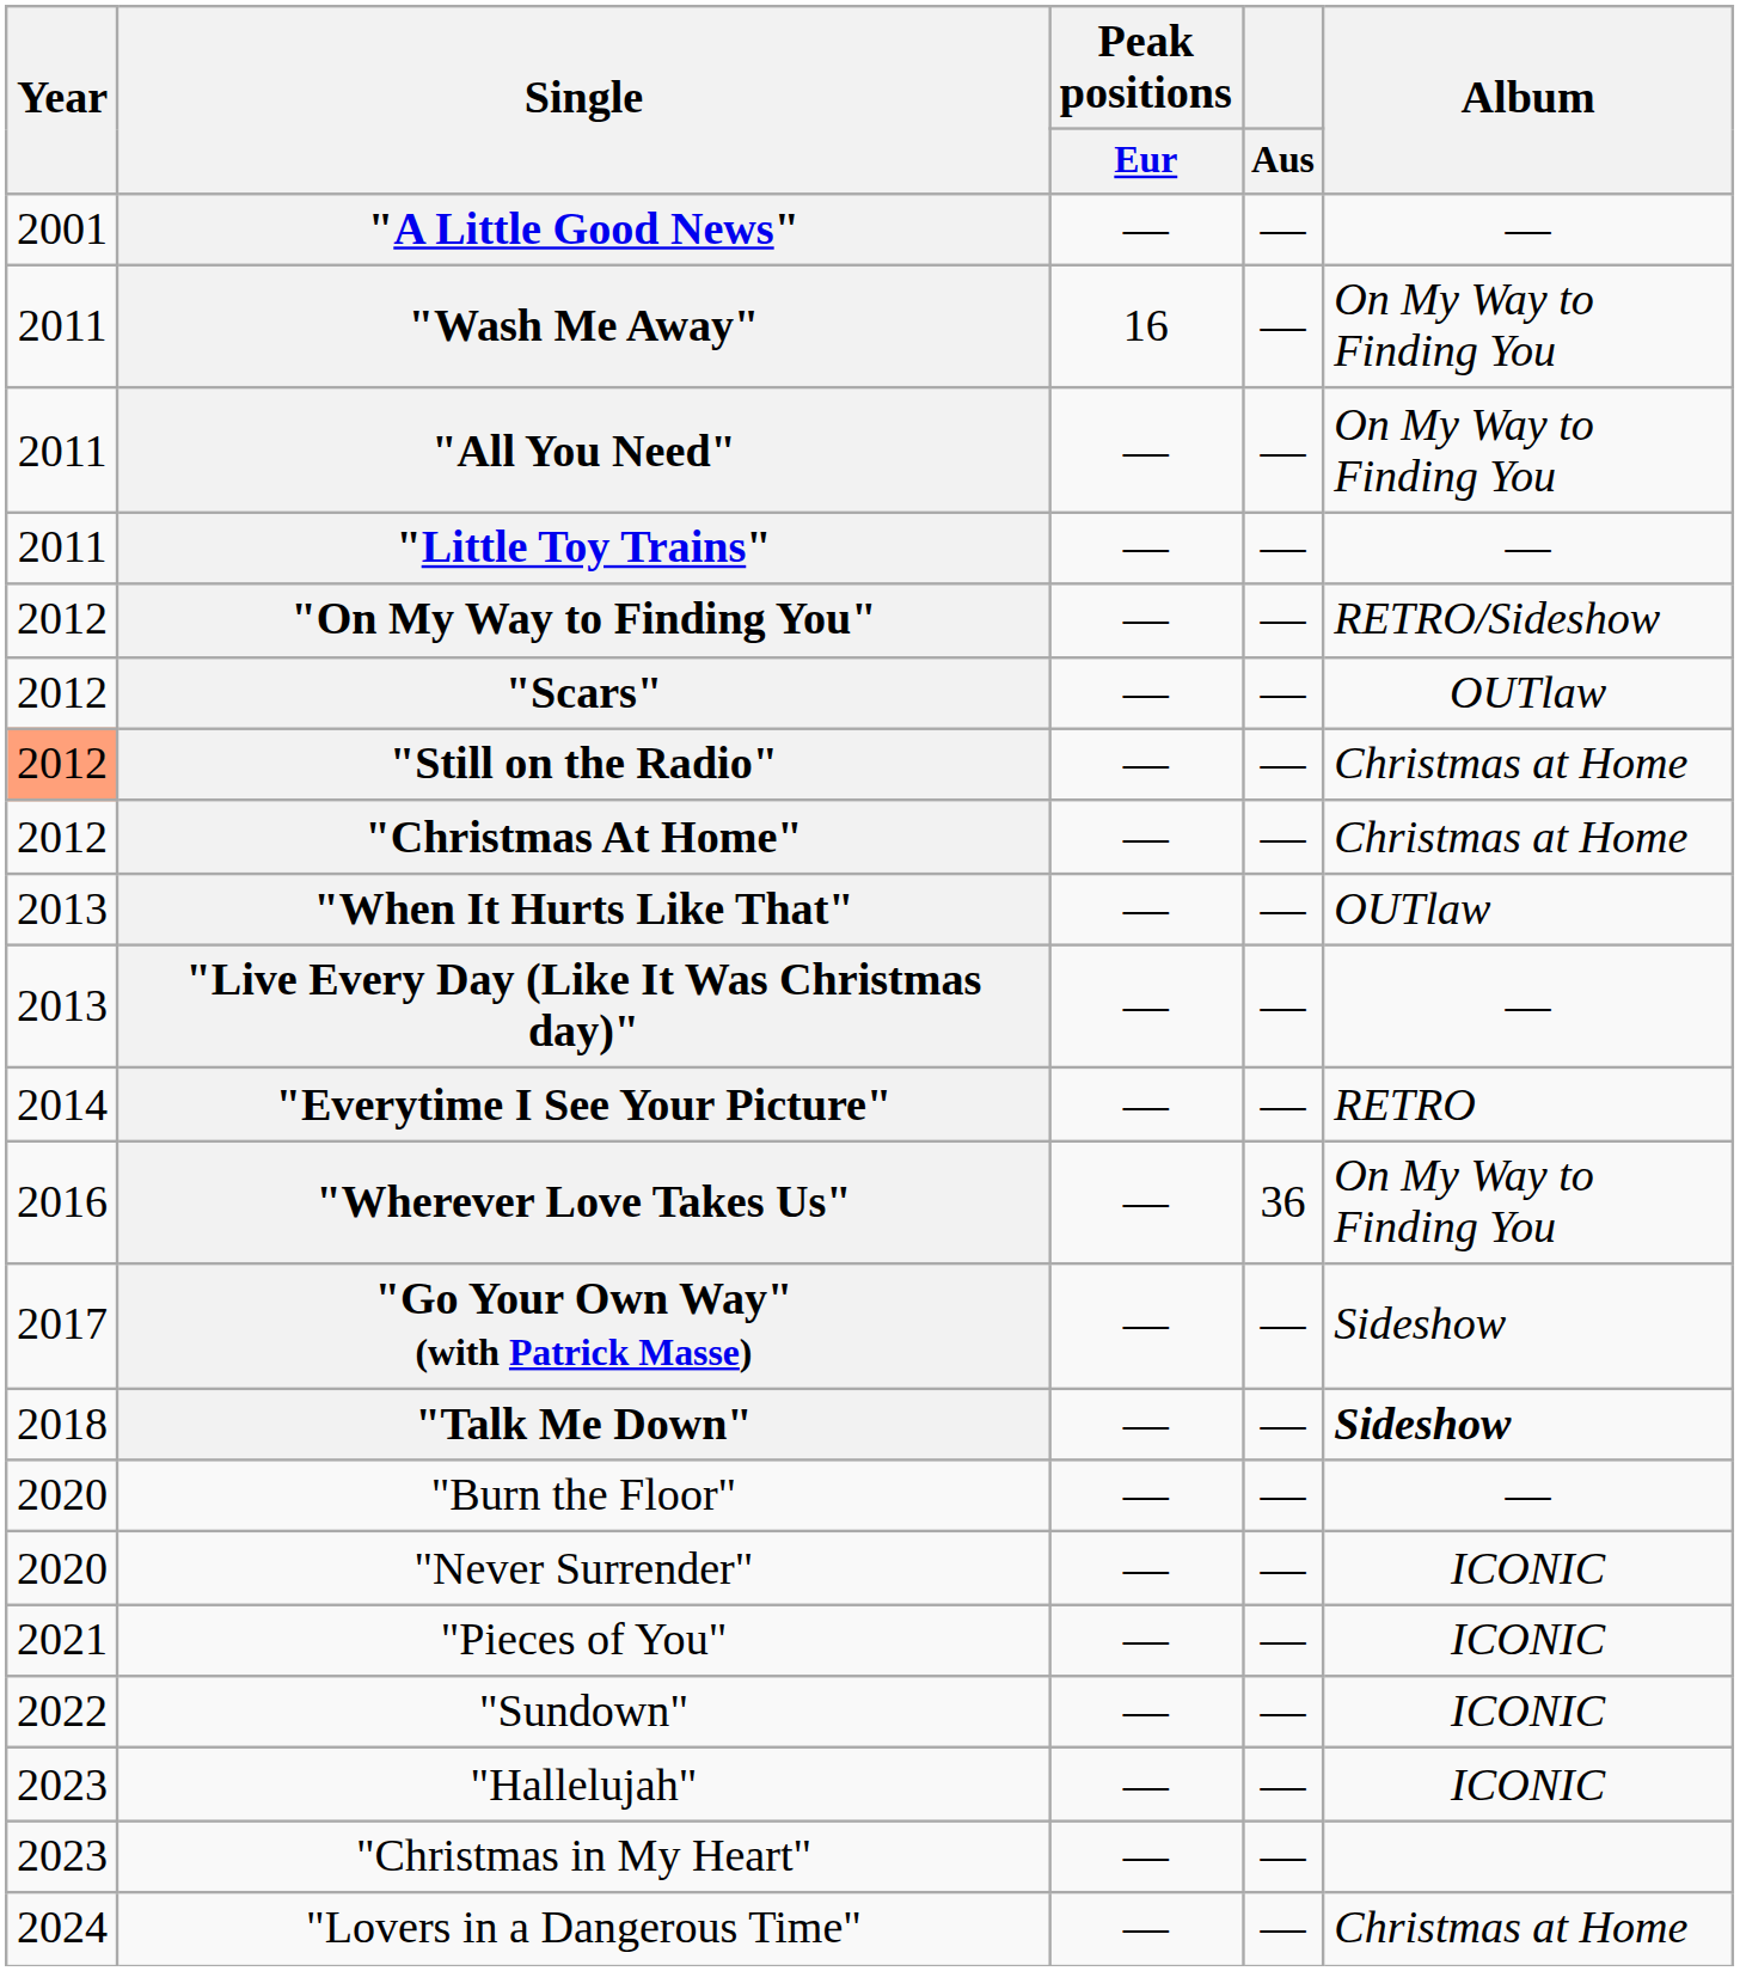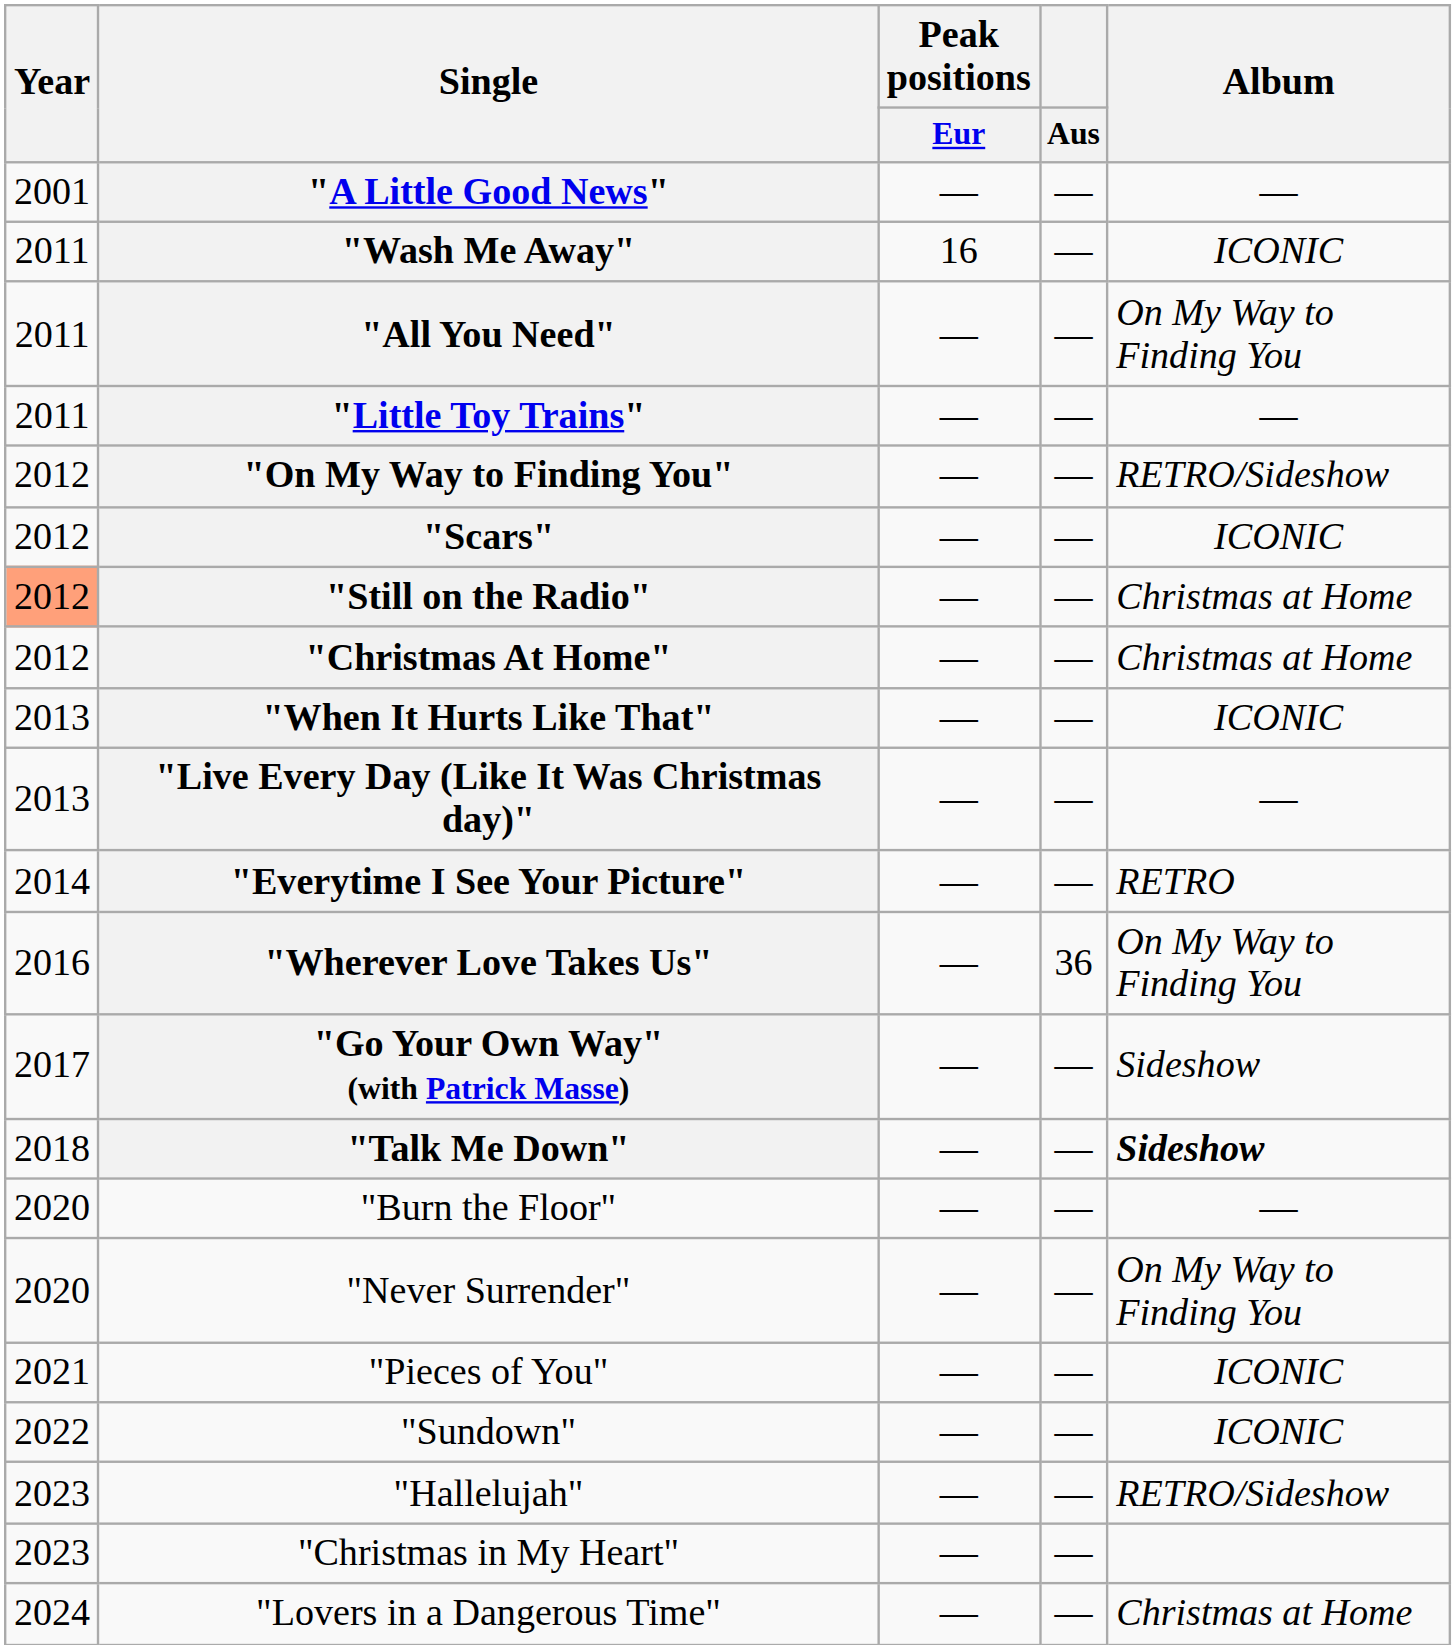 <table class="wikitable plainrowheaders" style="text-align:center;">
 <tr>
 <th rowspan="2">Year</th>
 <th rowspan="2" style="width:20em;">Single</th>
 <th colspan="1">Peak positions</th>
 <th></th>
 <th rowspan="2">Album</th>
 </tr>
 <tr style="font-size:smaller;">
 <th width="60"><a href='#'>Eur</a></th>
 <th>Aus</th>
 </tr>
 <tr>
 <td>2001</td>
 <th scope="row">"<a href='#'>A Little Good News</a>"</th>
 <td>—</td>
 <td>—</td>
 <td>—</td>
 </tr>
 <tr>
 <td>2011</td>
 <th scope="row">"Wash Me Away"</th>
 <td>16</td>
 <td>—</td>
-<td align="left" rowspan="1"><em>On My Way to Finding You</em></td>
+<td><em>ICONIC</em></td>
 </tr>
 <tr>
 <td>2011</td>
 <th scope="row">"All You Need"</th>
 <td>—</td>
 <td>—</td>
 <td align="left" rowspan="1"><em>On My Way to Finding You</em></td>
 </tr>
 <tr>
 <td>2011</td>
 <th scope="row">"<a href='#'>Little Toy Trains</a>"</th>
 <td>—</td>
 <td>—</td>
 <td>—</td>
 </tr>
 <tr>
 <td>2012</td>
 <th scope="row">"On My Way to Finding You"</th>
 <td>—</td>
 <td>—</td>
 <td align="left" rowspan="1"><em>RETRO/Sideshow</em></td>
 </tr>
 <tr>
 <td>2012</td>
 <th scope="row">"Scars"</th>
 <td>—</td>
 <td>—</td>
-<td><em>OUTlaw</em></td>
+<td><em>ICONIC</em></td>
 </tr>
 <tr>
 <td style="background: lightsalmon;">2012</td>
 <th scope="row">"Still on the Radio"</th>
 <td>—</td>
 <td>—</td>
 <td align="left" rowspan="1"><em>Christmas at Home</em></td>
 </tr>
 <tr>
 <td>2012</td>
 <th scope="row">"Christmas At Home"</th>
 <td>—</td>
 <td>—</td>
 <td align="left" rowspan="1"><em>Christmas at Home</em></td>
 </tr>
 <tr>
 <td>2013</td>
 <th scope="row">"When It Hurts Like That"</th>
 <td>—</td>
 <td>—</td>
-<td align="left" rowspan="1"><em>OUTlaw</em></td>
+<td><em>ICONIC</em></td>
 </tr>
 <tr>
 <td>2013</td>
 <th scope="row">"Live Every Day (Like It Was Christmas day)"</th>
 <td>—</td>
 <td>—</td>
 <td>—</td>
 </tr>
 <tr>
 <td>2014</td>
 <th scope="row">"Everytime I See Your Picture"</th>
 <td>—</td>
 <td>—</td>
 <td align="left" rowspan="1"><em>RETRO</em></td>
 </tr>
 <tr>
 <td>2016</td>
 <th scope="row">"Wherever Love Takes Us"</th>
 <td>—</td>
 <td>36</td>
 <td align="left" rowspan="1"><em>On My Way to Finding You</em></td>
 </tr>
 <tr>
 <td>2017</td>
 <th scope="row">"Go Your Own Way"<br><small>(with <a href='#'>Patrick Masse</a>)</small></th>
 <td>—</td>
 <td>—</td>
 <td align="left" rowspan="1"><em>Sideshow</em></td>
 </tr>
 <tr>
 <td>2018</td>
 <th scope="row">"Talk Me Down"</th>
 <td>—</td>
 <td>—</td>
 <td align="left" rowspan="1"><strong><em>Sideshow</em></strong></td>
 </tr>
 <tr>
 <td>2020</td>
 <td>"Burn the Floor"</td>
 <td>—</td>
 <td>—</td>
 <td>—</td>
 </tr>
 <tr>
 <td>2020</td>
 <td>"Never Surrender"</td>
 <td>—</td>
 <td>—</td>
-<td><em>ICONIC</em></td>
+<td align="left" rowspan="1"><em>On My Way to Finding You</em></td>
 </tr>
 <tr>
 <td>2021</td>
 <td>"Pieces of You"</td>
 <td>—</td>
 <td>—</td>
 <td><em>ICONIC</em></td>
 </tr>
 <tr>
 <td>2022</td>
 <td>"Sundown"</td>
 <td>—</td>
 <td>—</td>
 <td><em>ICONIC</em></td>
 </tr>
 <tr>
 <td>2023</td>
 <td>"Hallelujah"</td>
 <td>—</td>
 <td>—</td>
-<td><em>ICONIC</em></td>
+<td align="left" rowspan="1"><em>RETRO/Sideshow</em></td>
 </tr>
 <tr>
 <td>2023</td>
 <td>"Christmas in My Heart"</td>
 <td>—</td>
 <td>—</td>
 <td></td>
 </tr>
 <tr>
 <td>2024</td>
 <td>"Lovers in a Dangerous Time"</td>
 <td>—</td>
 <td>—</td>
 <td align="left" rowspan="1"><em>Christmas at Home</em></td>
 </tr>
 </table>
